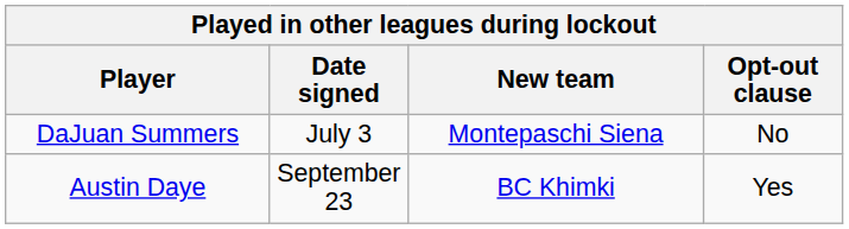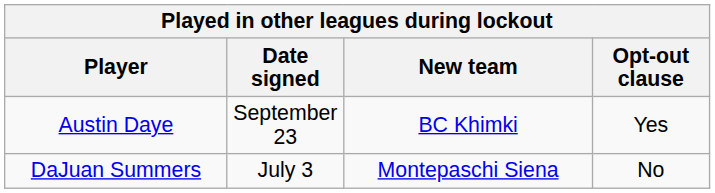 <table class="wikitable" style="text-align:center">
 <tr>
 <th colspan=4>Played in other leagues during lockout</th>
 </tr>
 <tr>
 <th style="width:160px">Player</th>
 <th style="width:80px">Date signed</th>
 <th style="width:180px">New team</th>
 <th style="width:80px">Opt-out clause</th>
 </tr>
 <tr>
+<td><a href='#'>Austin Daye</a></td>
+<td>September 23</td>
+<td><a href='#'>BC Khimki</a> </td>
+<td>Yes</td>
+</tr>
+<tr>
 <td><a href='#'>DaJuan Summers</a></td>
 <td>July 3</td>
 <td><a href='#'>Montepaschi Siena</a> </td>
 <td>No</td>
 </tr>
-<tr>
-<td><a href='#'>Austin Daye</a></td>
-<td>September 23</td>
-<td><a href='#'>BC Khimki</a> </td>
-<td>Yes</td>
-</tr>
 </table>
